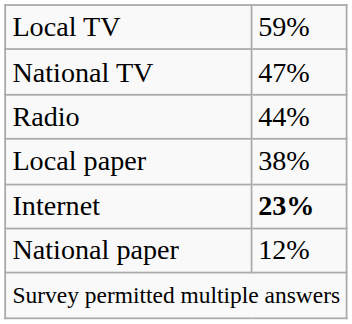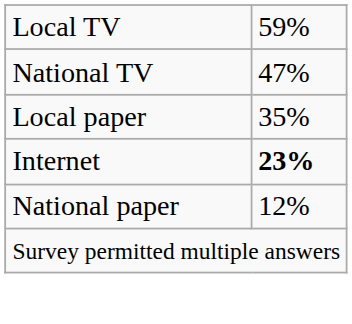 <table class="wikitable" style="float:right; margin-left: 5px;">
 <tr>
 <td>Local TV</td>
 <td>59%</td>
 </tr>
 <tr>
 <td>National TV</td>
 <td>47%</td>
 </tr>
 <tr>
-<td>Radio</td>
-<td>44%</td>
-</tr>
-<tr>
 <td>Local paper</td>
-<td>38%</td>
+<td>35%</td>
 </tr>
 <tr>
 <td>Internet</td>
 <td><strong>23%</strong></td>
 </tr>
 <tr>
 <td>National paper</td>
 <td>12%</td>
 </tr>
 <tr>
 <td colspan = 2><small>Survey permitted multiple answers</small></td>
 </tr>
 </table>
